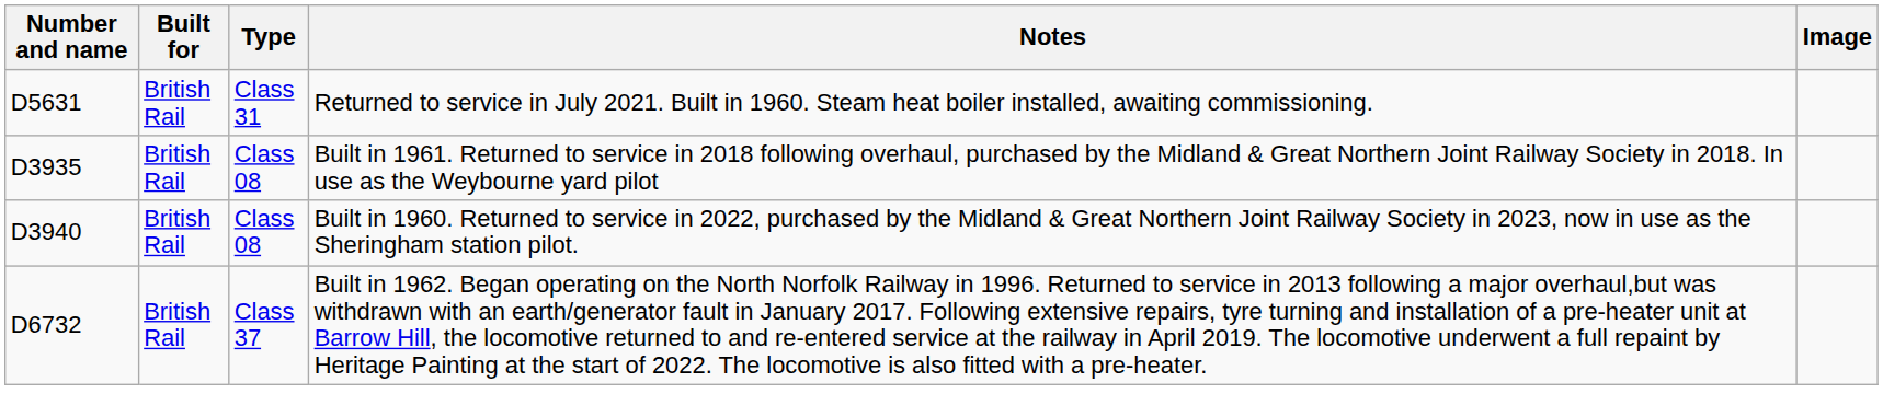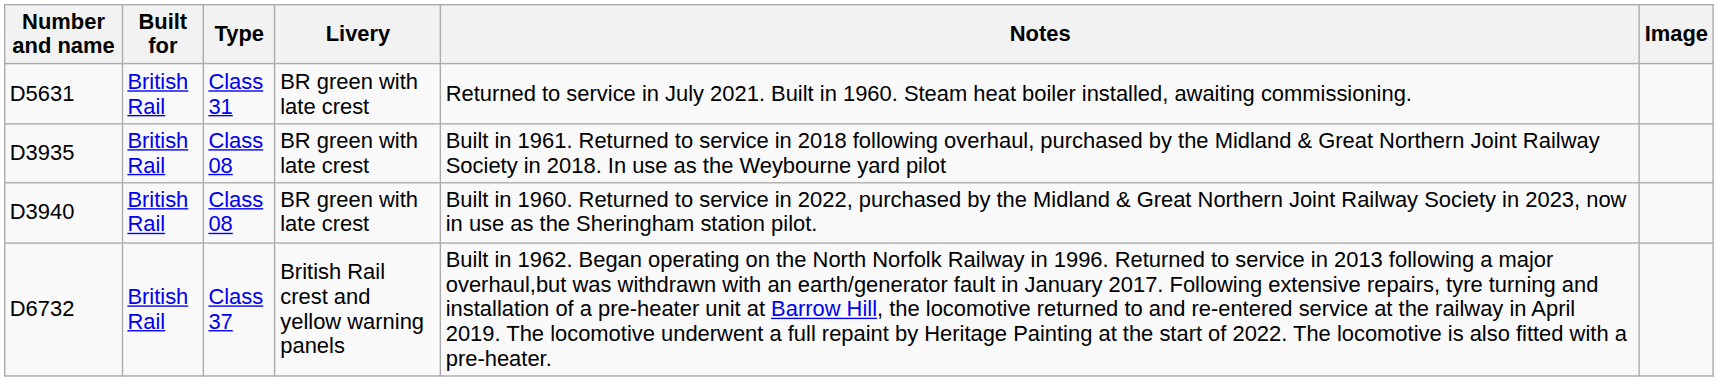 <table class="wikitable">
 <tr>
 <th>Number and name</th>
 <th>Built for</th>
 <th>Type</th>
+<th>Livery</th>
 <th>Notes</th>
 <th>Image</th>
 </tr>
 <tr>
 <td>D5631</td>
 <td><a href='#'>British Rail</a></td>
 <td><a href='#'>Class 31</a></td>
+<td>BR green with late crest</td>
 <td>Returned to service in July 2021. Built in 1960. Steam heat boiler installed, awaiting commissioning.</td>
 <td></td>
 </tr>
 <tr>
 <td>D3935</td>
 <td><a href='#'>British Rail</a></td>
 <td><a href='#'>Class 08</a></td>
+<td>BR green with late crest</td>
 <td>Built in 1961. Returned to service in 2018 following overhaul, purchased by the Midland & Great Northern Joint Railway Society in 2018. In use as the Weybourne yard pilot</td>
 <td></td>
 </tr>
 <tr>
 <td>D3940</td>
 <td><a href='#'>British Rail</a></td>
 <td><a href='#'>Class 08</a></td>
+<td>BR green with late crest</td>
 <td>Built in 1960. Returned to service in 2022, purchased by the Midland & Great Northern Joint Railway Society in 2023, now in use as the Sheringham station pilot.</td>
 <td></td>
 </tr>
 <tr>
 <td BR green with late>D6732</td>
 <td><a href='#'>British Rail</a></td>
 <td><a href='#'>Class 37</a></td>
+<td>British Rail crest and yellow warning panels</td>
 <td>Built in 1962. Began operating on the North Norfolk Railway in 1996. Returned to service in 2013 following a major overhaul,but was withdrawn with an earth/generator fault in January 2017. Following extensive repairs, tyre turning and installation of a pre-heater unit at <a href='#'>Barrow Hill</a>, the locomotive returned to and re-entered service at the railway in April 2019. The locomotive underwent a full repaint by Heritage Painting at the start of 2022. The locomotive is also fitted with a pre-heater.</td>
 <td></td>
 </tr>
 </table>
